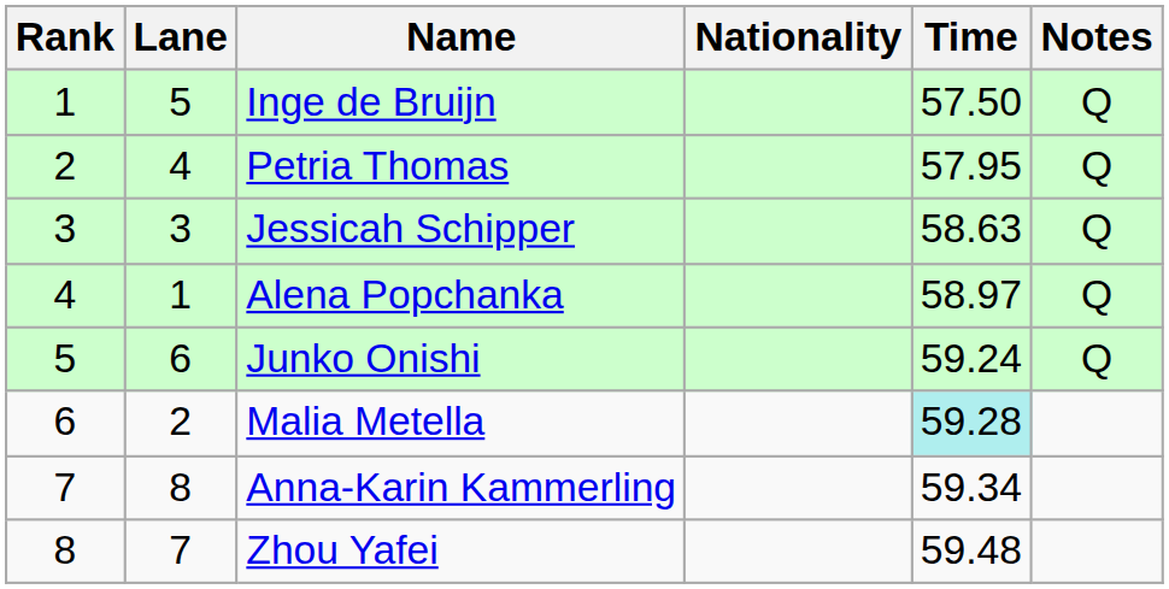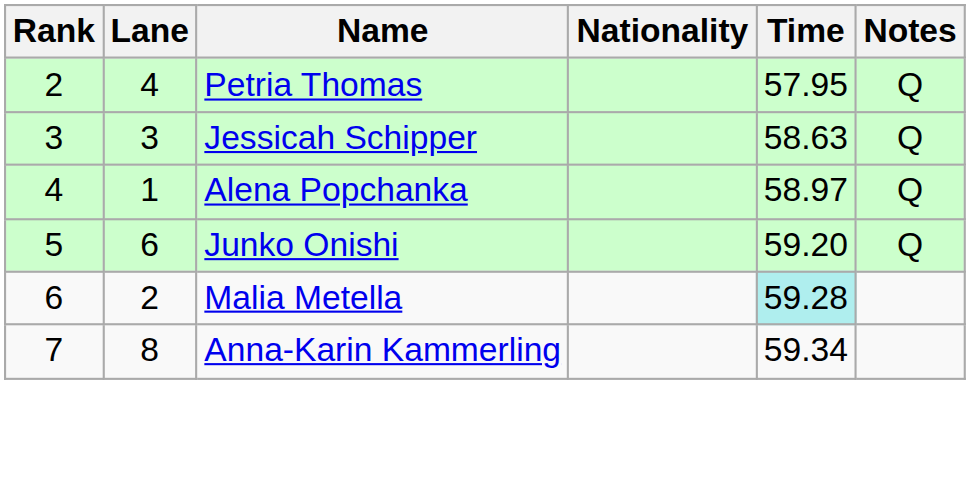 <table class="wikitable sortable" style="text-align:center">
 <tr>
 <th>Rank</th>
 <th>Lane</th>
 <th>Name</th>
 <th>Nationality</th>
 <th>Time</th>
 <th>Notes</th>
-</tr>
-<tr bgcolor=#ccffcc>
-<td>1</td>
-<td>5</td>
-<td align=left><a href='#'>Inge de Bruijn</a></td>
-<td align=left></td>
-<td>57.50</td>
-<td>Q</td>
 </tr>
 <tr bgcolor=#ccffcc>
 <td>2</td>
 <td>4</td>
 <td align=left><a href='#'>Petria Thomas</a></td>
 <td align=left></td>
 <td>57.95</td>
 <td>Q</td>
 </tr>
 <tr bgcolor=#ccffcc>
 <td>3</td>
 <td>3</td>
 <td align=left><a href='#'>Jessicah Schipper</a></td>
 <td align=left></td>
 <td>58.63</td>
 <td>Q</td>
 </tr>
 <tr bgcolor=#ccffcc>
 <td>4</td>
 <td>1</td>
 <td align=left><a href='#'>Alena Popchanka</a></td>
 <td align=left></td>
 <td>58.97</td>
 <td>Q</td>
 </tr>
 <tr bgcolor=#ccffcc>
 <td>5</td>
 <td>6</td>
 <td align=left><a href='#'>Junko Onishi</a></td>
 <td align=left></td>
-<td>59.24</td>
+<td>59.20</td>
 <td>Q</td>
 </tr>
 <tr>
 <td>6</td>
 <td>2</td>
 <td align=left><a href='#'>Malia Metella</a></td>
 <td align=left></td>
 <td style="background: paleturquoise;">59.28</td>
 <td></td>
 </tr>
 <tr>
 <td>7</td>
 <td>8</td>
 <td align=left><a href='#'>Anna-Karin Kammerling</a></td>
 <td align=left></td>
 <td>59.34</td>
 <td></td>
 </tr>
-<tr>
-<td>8</td>
-<td>7</td>
-<td align=left><a href='#'>Zhou Yafei</a></td>
-<td align=left></td>
-<td>59.48</td>
-<td></td>
-</tr>
 </table>
